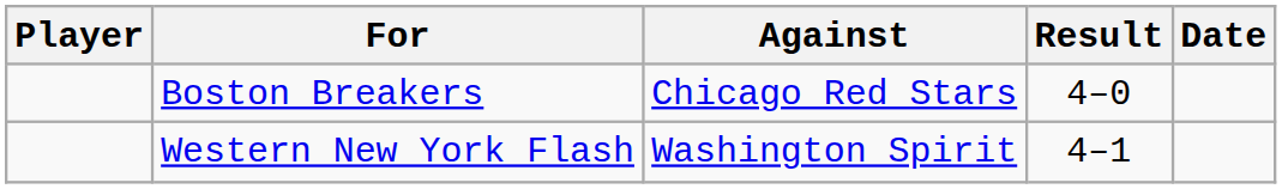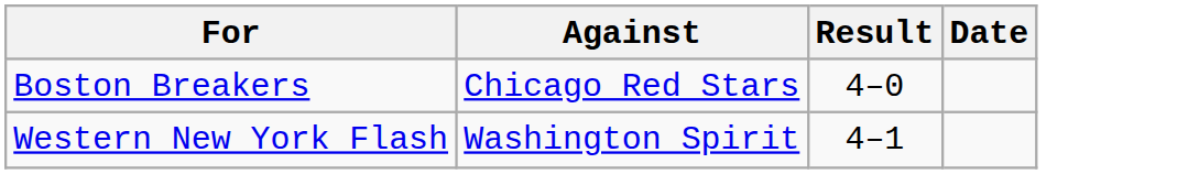 <table class="wikitable sortable">
 <tr>
-<th>Player</th>
 <th>For</th>
 <th>Against</th>
 <th style="text-align:center">Result</th>
 <th>Date</th>
 </tr>
 <tr>
-<td> </td>
 <td><a href='#'>Boston Breakers</a></td>
 <td><a href='#'>Chicago Red Stars</a></td>
 <td style="text-align:center;">4–0</td>
 <td></td>
 </tr>
 <tr>
-<td>  </td>
 <td><a href='#'>Western New York Flash</a></td>
 <td><a href='#'>Washington Spirit</a></td>
 <td style="text-align:center;">4–1</td>
 <td></td>
 </tr>
 </table>
